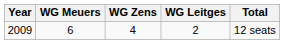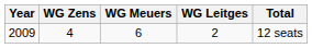 <table class="wikitable" width="400">
 <tr>
 <th>Year</th>
+<th>WG Zens</th>
 <th>WG Meuers</th>
-<th>WG Zens</th>
 <th>WG Leitges</th>
 <th>Total</th>
 </tr>
 <tr align="center">
 <td>2009</td>
+<td>4</td>
 <td>6</td>
-<td>4</td>
 <td>2</td>
 <td>12 seats</td>
 </tr>
 </table>
